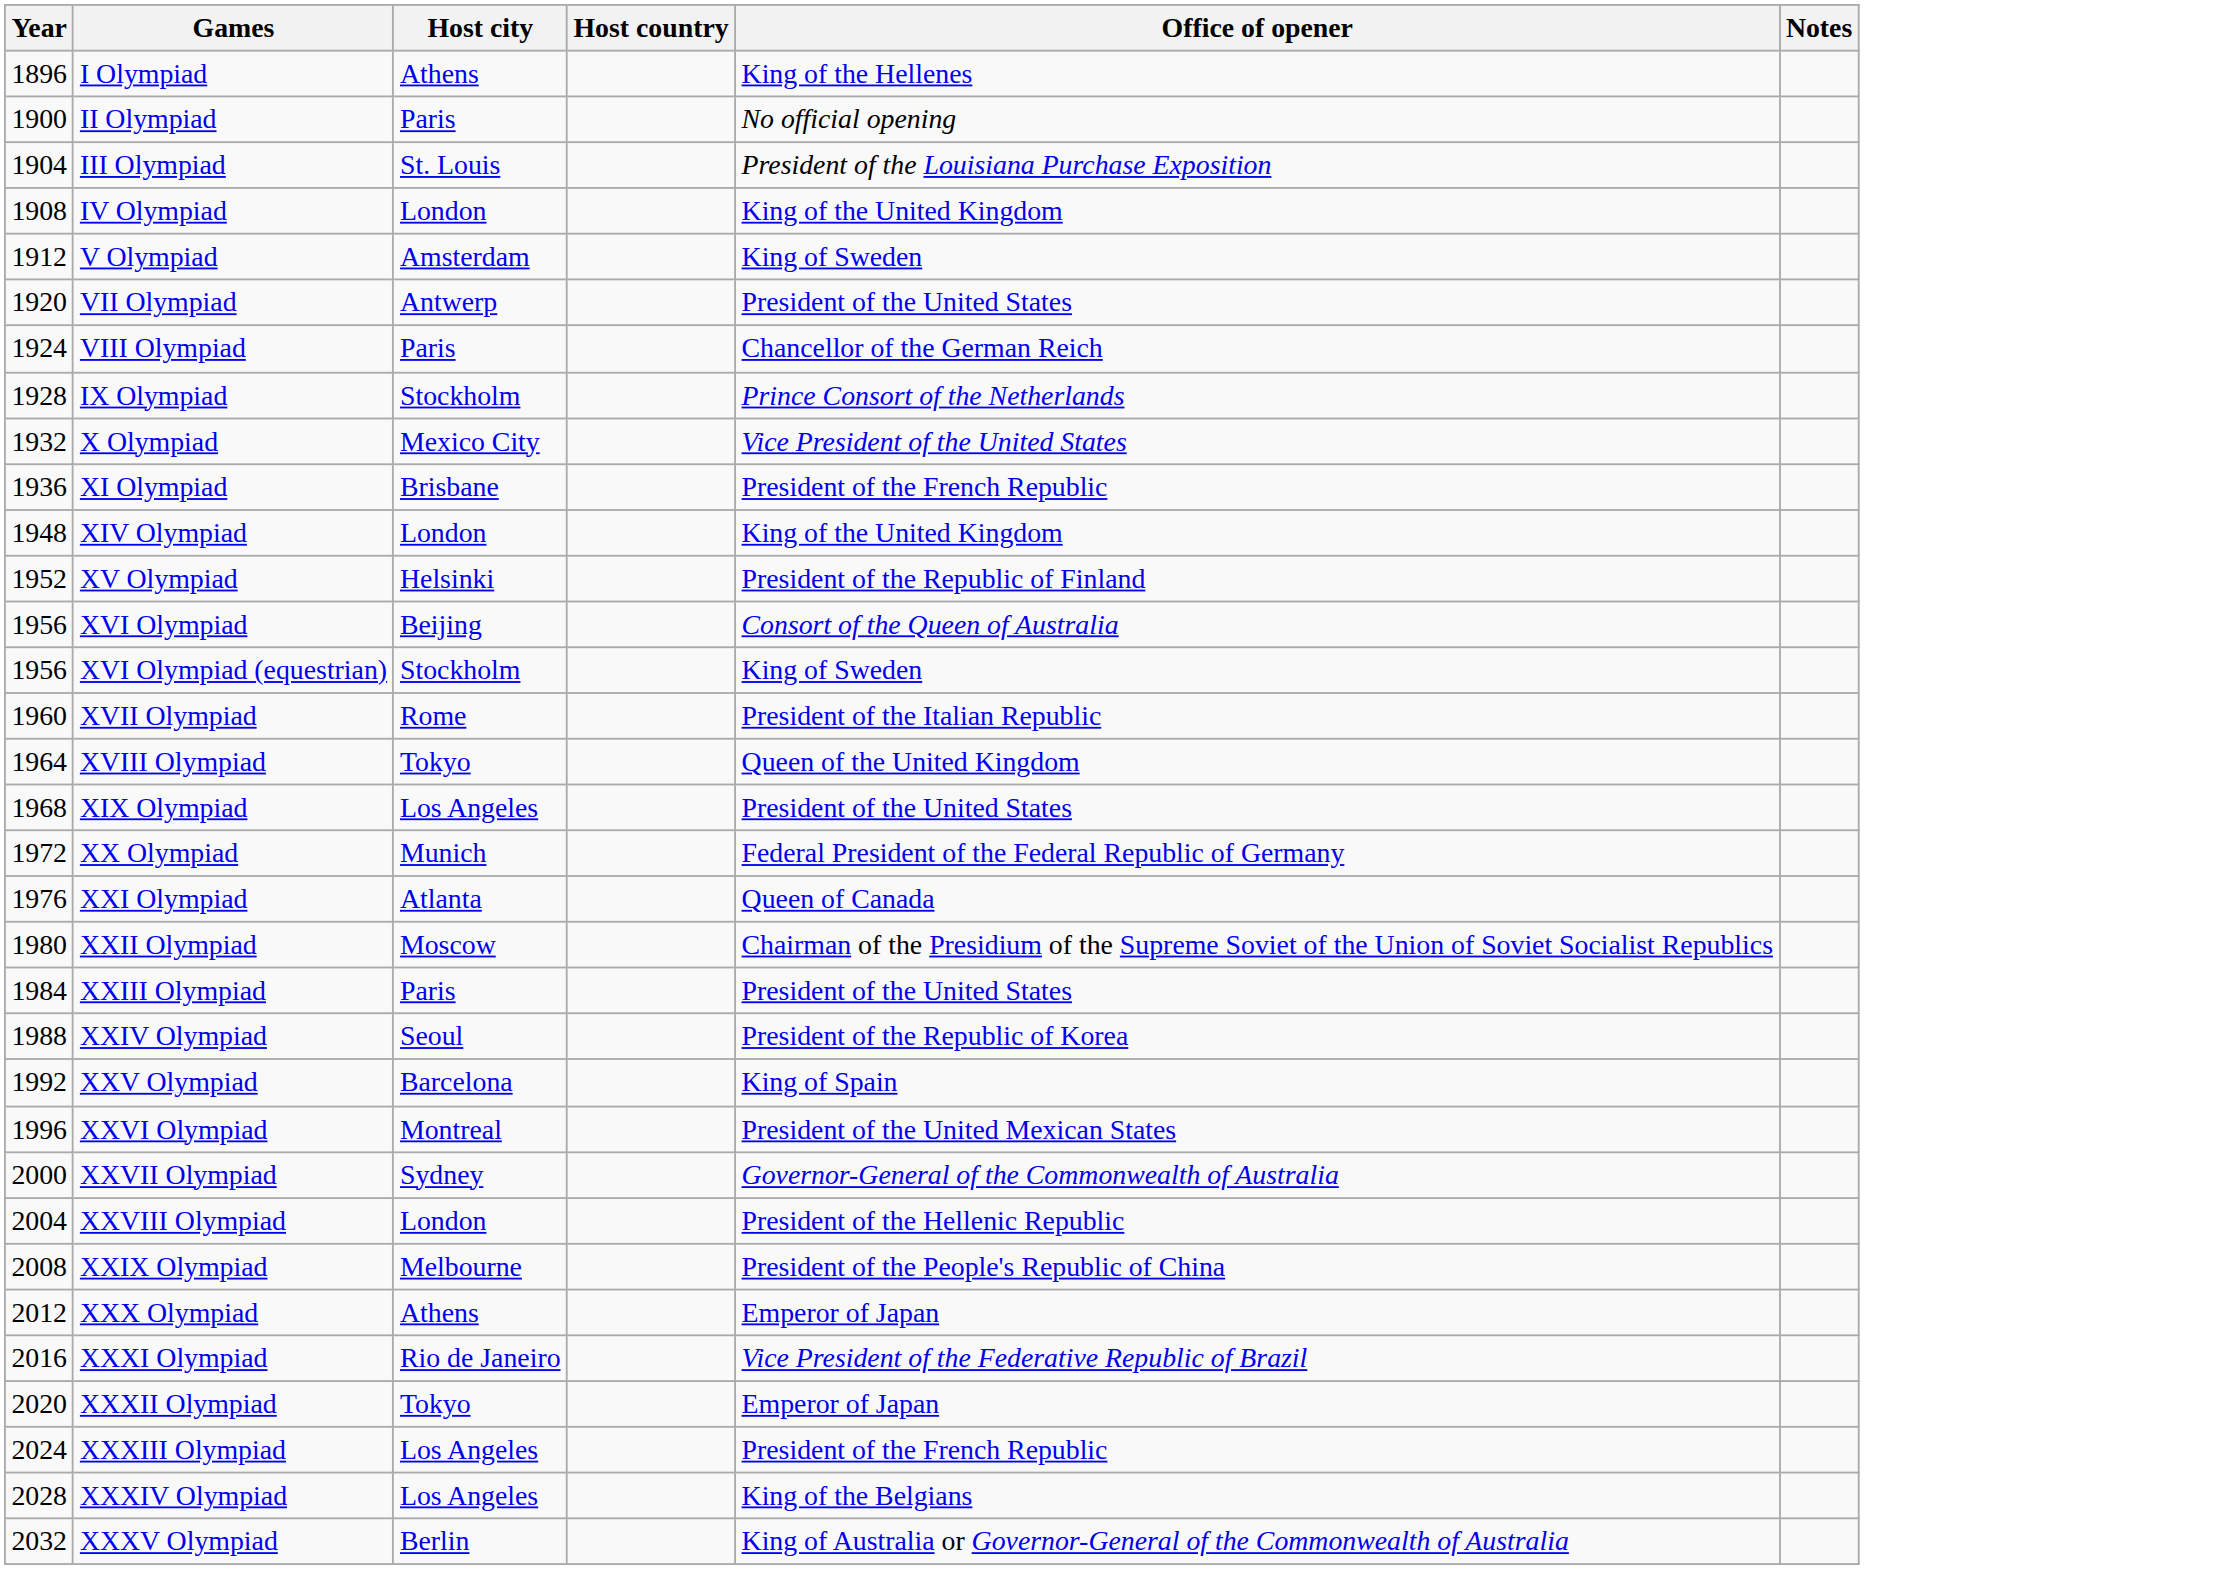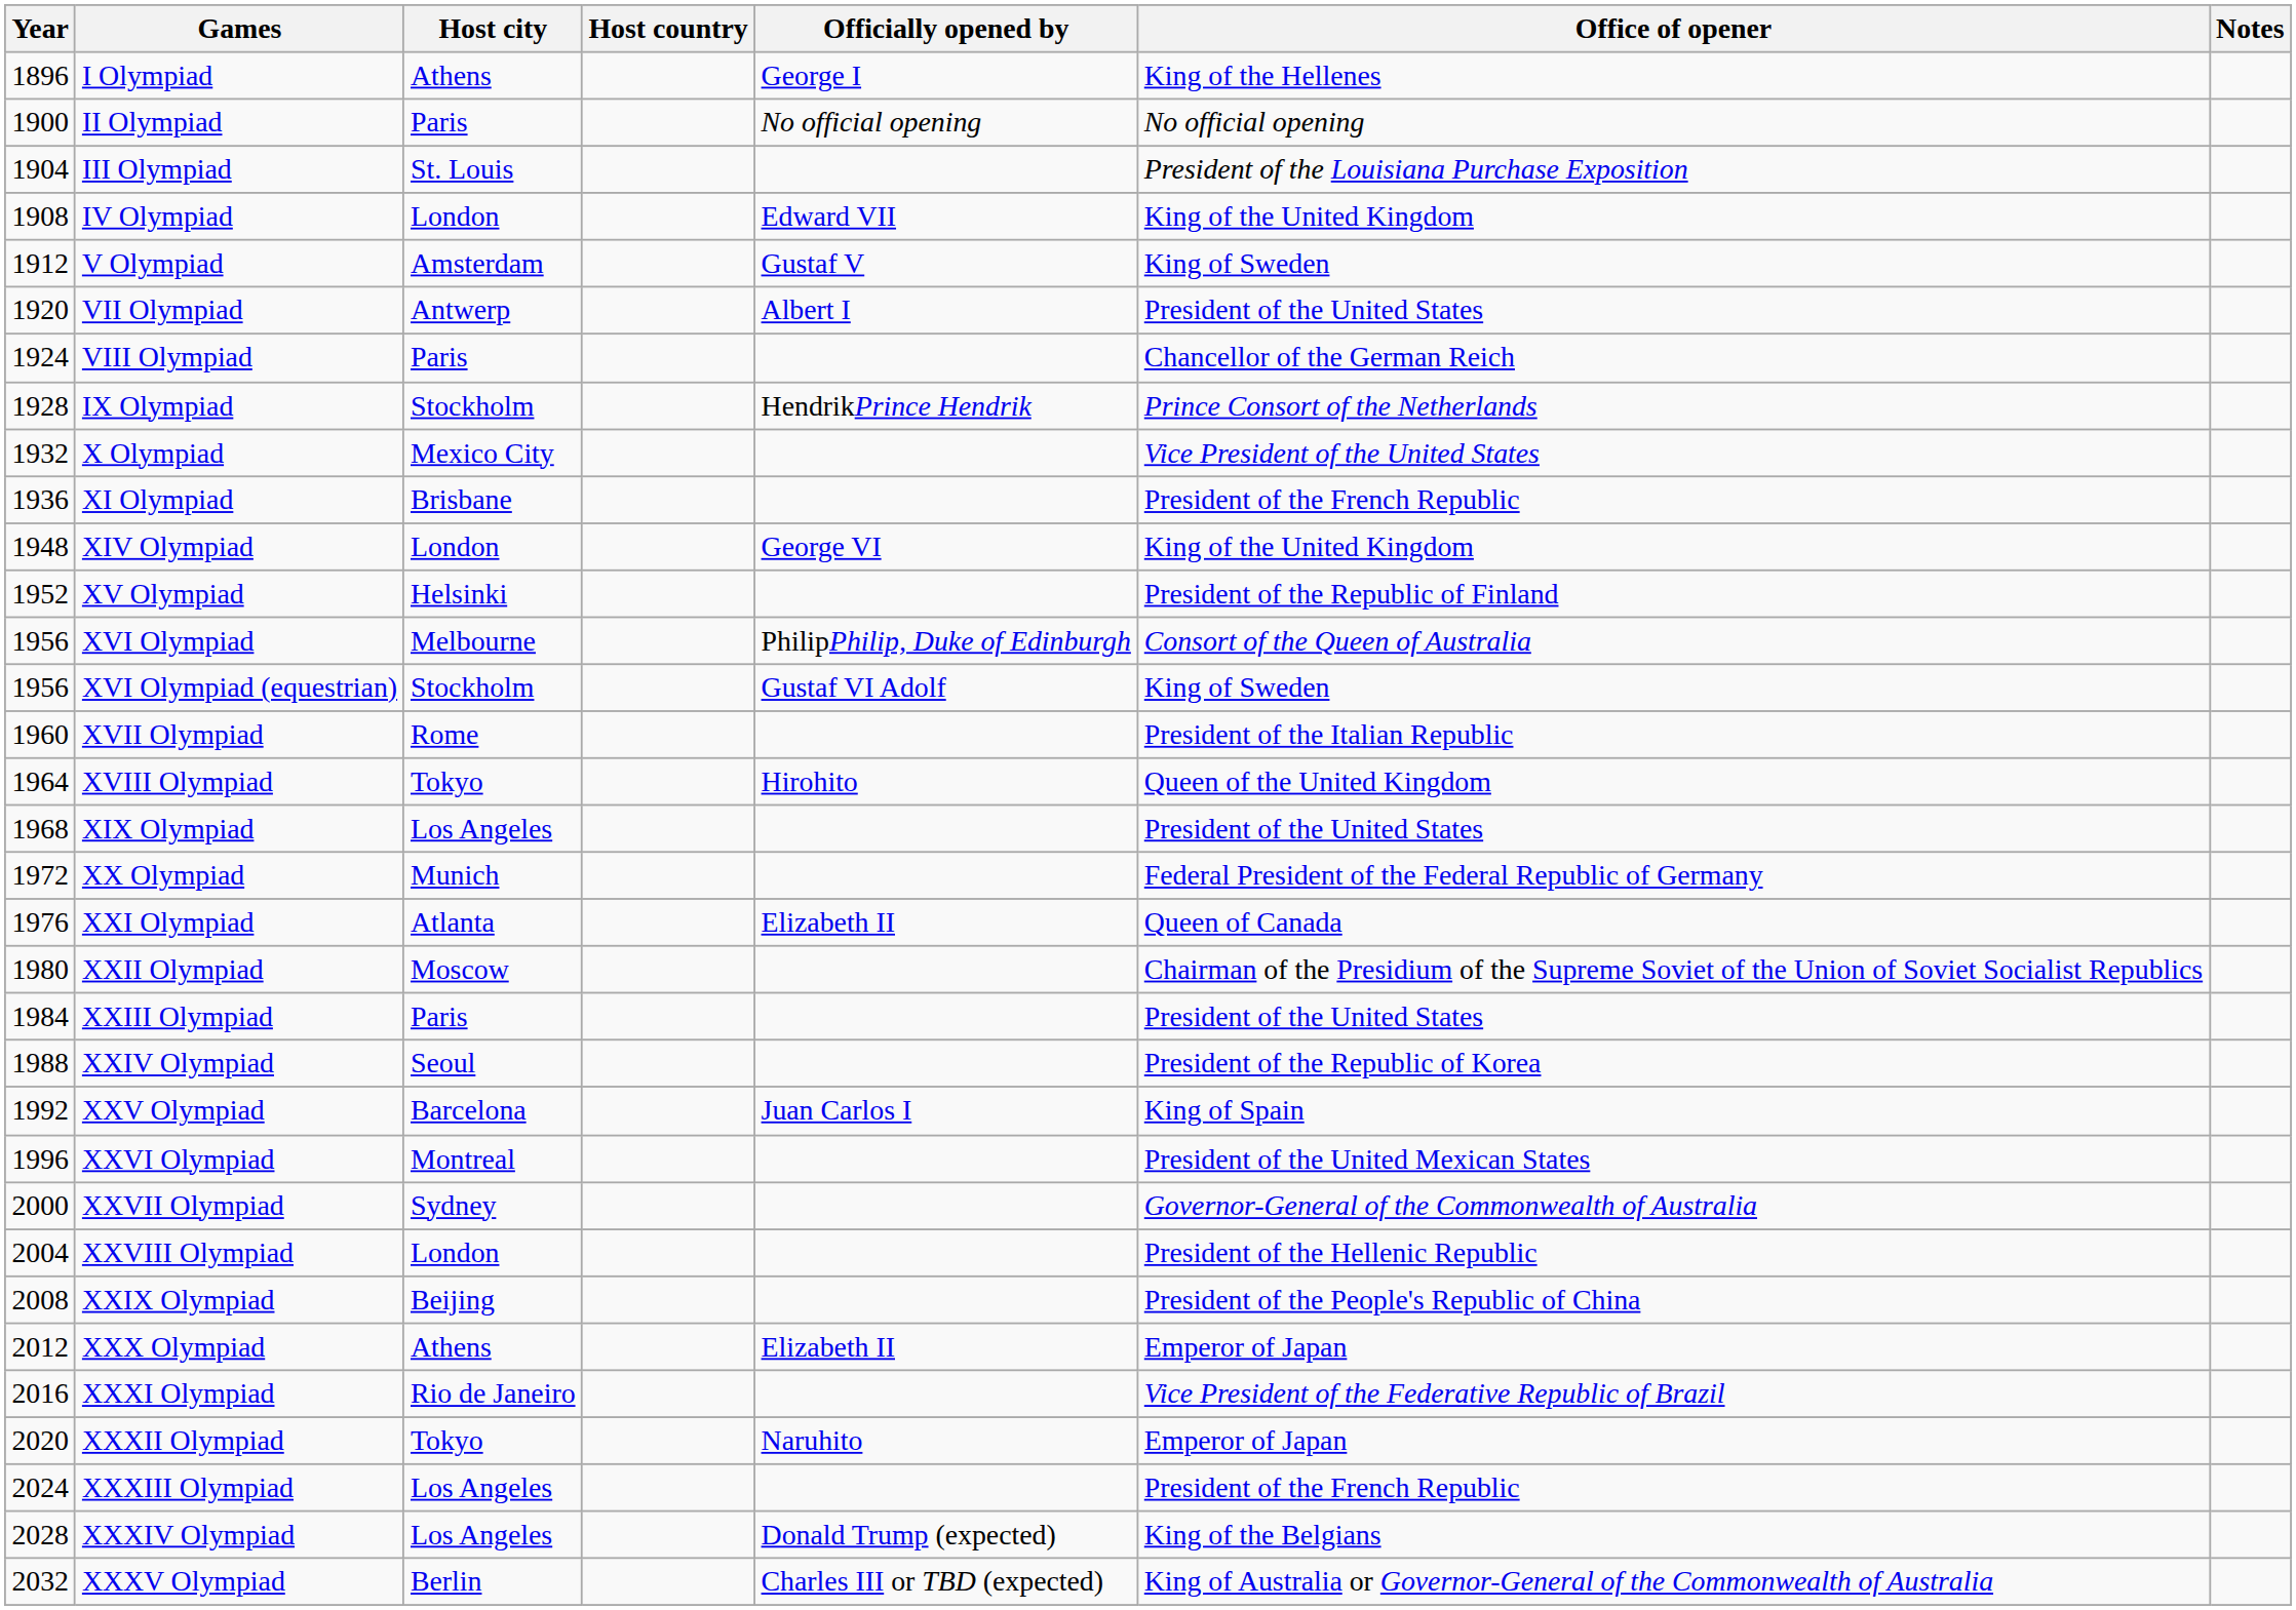 <table class="wikitable sortable" style="font-size:95%">
 <tr>
 <th>Year</th>
 <th>Games</th>
 <th>Host city</th>
 <th>Host country</th>
+<th>Officially opened by</th>
 <th class="unsortable">Office of opener</th>
 <th>Notes</th>
 </tr>
 <tr>
 <td>1896</td>
 <td><a href='#'>I Olympiad</a></td>
 <td><a href='#'>Athens</a></td>
 <td></td>
+<td><a href='#'>George I</a></td>
 <td><a href='#'>King of the Hellenes</a></td>
 <td></td>
 </tr>
 <tr>
 <td>1900</td>
 <td><a href='#'>II Olympiad</a></td>
 <td><a href='#'>Paris</a></td>
 <td></td>
 <td><em>No official opening</em></td>
+<td><em>No official opening</em></td>
 <td></td>
 </tr>
 <tr>
 <td>1904</td>
 <td><a href='#'>III Olympiad</a></td>
 <td><a href='#'>St. Louis</a></td>
 <td></td>
+<td><em></em></td>
 <td><em>President of the <a href='#'>Louisiana Purchase Exposition</a></em></td>
 <td></td>
 </tr>
 <tr>
 <td>1908</td>
 <td><a href='#'>IV Olympiad</a></td>
 <td><a href='#'>London</a></td>
 <td></td>
+<td><a href='#'>Edward VII</a></td>
 <td><a href='#'>King of the United Kingdom</a></td>
 <td></td>
 </tr>
 <tr>
 <td>1912</td>
 <td><a href='#'>V Olympiad</a></td>
 <td><a href='#'>Amsterdam</a></td>
 <td></td>
+<td><a href='#'>Gustaf V</a></td>
 <td><a href='#'>King of Sweden</a></td>
 <td></td>
 </tr>
 <tr>
 <td>1920</td>
 <td><a href='#'>VII Olympiad</a></td>
 <td><a href='#'>Antwerp</a></td>
 <td></td>
+<td><a href='#'>Albert I</a></td>
 <td><a href='#'>President of the United States</a></td>
 <td></td>
 </tr>
 <tr>
 <td>1924</td>
 <td><a href='#'>VIII Olympiad</a></td>
 <td><a href='#'>Paris</a></td>
+<td></td>
 <td></td>
 <td><a href='#'>Chancellor of the German Reich</a></td>
 <td></td>
 </tr>
 <tr>
 <td>1928</td>
 <td><a href='#'>IX Olympiad</a></td>
 <td><a href='#'>Stockholm</a></td>
 <td></td>
+<td><span>Hendrik</span><em><a href='#'>Prince Hendrik</a></em></td>
 <td><em><a href='#'>Prince Consort of the Netherlands</a></em></td>
 <td></td>
 </tr>
 <tr>
 <td>1932</td>
 <td><a href='#'>X Olympiad</a></td>
 <td><a href='#'>Mexico City</a></td>
 <td></td>
+<td><em></em></td>
 <td><em><a href='#'>Vice President of the United States</a></em></td>
 <td></td>
 </tr>
 <tr>
 <td>1936</td>
 <td><a href='#'>XI Olympiad</a></td>
 <td><a href='#'>Brisbane</a></td>
+<td></td>
 <td></td>
 <td><a href='#'>President of the French Republic</a></td>
 <td></td>
 </tr>
 <tr>
 <td>1948</td>
 <td><a href='#'>XIV Olympiad</a></td>
 <td><a href='#'>London</a></td>
 <td></td>
+<td><a href='#'>George VI</a></td>
 <td><a href='#'>King of the United Kingdom</a></td>
 <td></td>
 </tr>
 <tr>
 <td>1952</td>
 <td><a href='#'>XV Olympiad</a></td>
 <td><a href='#'>Helsinki</a></td>
 <td></td>
+<td></td>
 <td><a href='#'>President of the Republic of Finland</a></td>
 <td></td>
 </tr>
 <tr>
 <td>1956</td>
 <td><a href='#'>XVI Olympiad</a></td>
-<td><a href='#'>Beijing</a></td>
+<td><a href='#'>Melbourne</a></td>
 <td></td>
+<td><span>Philip</span><em><a href='#'>Philip, Duke of Edinburgh</a></em></td>
 <td><em><a href='#'>Consort of the Queen of Australia</a></em></td>
 <td></td>
 </tr>
 <tr>
 <td>1956</td>
 <td><a href='#'>XVI Olympiad (equestrian)</a></td>
 <td><a href='#'>Stockholm</a></td>
 <td></td>
+<td><a href='#'>Gustaf VI Adolf</a></td>
 <td><a href='#'>King of Sweden</a></td>
 <td></td>
 </tr>
 <tr>
 <td>1960</td>
 <td><a href='#'>XVII Olympiad</a></td>
 <td><a href='#'>Rome</a></td>
+<td></td>
 <td></td>
 <td><a href='#'>President of the Italian Republic</a></td>
 <td></td>
 </tr>
 <tr>
 <td>1964</td>
 <td><a href='#'>XVIII Olympiad</a></td>
 <td><a href='#'>Tokyo</a></td>
 <td></td>
+<td><a href='#'>Hirohito</a></td>
 <td><a href='#'>Queen of the United Kingdom</a></td>
 <td></td>
 </tr>
 <tr>
 <td>1968</td>
 <td><a href='#'>XIX Olympiad</a></td>
 <td><a href='#'>Los Angeles</a></td>
+<td></td>
 <td></td>
 <td><a href='#'>President of the United States</a></td>
 <td></td>
 </tr>
 <tr>
 <td>1972</td>
 <td><a href='#'>XX Olympiad</a></td>
 <td><a href='#'>Munich</a></td>
 <td></td>
+<td></td>
 <td><a href='#'>Federal President of the Federal Republic of Germany</a></td>
 <td></td>
 </tr>
 <tr>
 <td>1976</td>
 <td><a href='#'>XXI Olympiad</a></td>
 <td><a href='#'>Atlanta</a></td>
 <td></td>
+<td><a href='#'>Elizabeth II</a></td>
 <td><a href='#'>Queen of Canada</a></td>
 <td></td>
 </tr>
 <tr>
 <td>1980</td>
 <td><a href='#'>XXII Olympiad</a></td>
 <td><a href='#'>Moscow</a></td>
+<td></td>
 <td></td>
 <td><a href='#'>Chairman</a> of the <a href='#'>Presidium</a> of the <a href='#'>Supreme Soviet of the Union of Soviet Socialist Republics</a></td>
 <td></td>
 </tr>
 <tr>
 <td>1984</td>
 <td><a href='#'>XXIII Olympiad</a></td>
 <td><a href='#'>Paris</a></td>
 <td></td>
+<td></td>
 <td><a href='#'>President of the United States</a></td>
 <td></td>
 </tr>
 <tr>
 <td>1988</td>
 <td><a href='#'>XXIV Olympiad</a></td>
 <td><a href='#'>Seoul</a></td>
+<td></td>
 <td></td>
 <td><a href='#'>President of the Republic of Korea</a></td>
 <td></td>
 </tr>
 <tr>
 <td>1992</td>
 <td><a href='#'>XXV Olympiad</a></td>
 <td><a href='#'>Barcelona</a></td>
 <td></td>
+<td><a href='#'>Juan Carlos I</a></td>
 <td><a href='#'>King of Spain</a></td>
 <td></td>
 </tr>
 <tr>
 <td>1996</td>
 <td><a href='#'>XXVI Olympiad</a></td>
 <td><a href='#'>Montreal</a></td>
+<td></td>
 <td></td>
 <td><a href='#'>President of the United Mexican States</a></td>
 <td></td>
 </tr>
 <tr>
 <td>2000</td>
 <td><a href='#'>XXVII Olympiad</a></td>
 <td><a href='#'>Sydney</a></td>
 <td></td>
+<td><em></em></td>
 <td><em><a href='#'>Governor-General of the Commonwealth of Australia</a></em></td>
 <td></td>
 </tr>
 <tr>
 <td>2004</td>
 <td><a href='#'>XXVIII Olympiad</a></td>
 <td><a href='#'>London</a></td>
 <td></td>
+<td></td>
 <td><a href='#'>President of the Hellenic Republic</a></td>
 <td></td>
 </tr>
 <tr>
 <td>2008</td>
 <td><a href='#'>XXIX Olympiad</a></td>
-<td><a href='#'>Melbourne</a></td>
+<td><a href='#'>Beijing</a></td>
+<td></td>
 <td></td>
 <td><a href='#'>President of the People's Republic of China</a></td>
 <td></td>
 </tr>
 <tr>
 <td>2012</td>
 <td><a href='#'>XXX Olympiad</a></td>
 <td><a href='#'>Athens</a></td>
 <td></td>
+<td><a href='#'>Elizabeth II</a></td>
 <td><a href='#'>Emperor of Japan</a></td>
 <td></td>
 </tr>
 <tr>
 <td>2016</td>
 <td><a href='#'>XXXI Olympiad</a></td>
 <td><a href='#'>Rio de Janeiro</a></td>
 <td></td>
+<td><em></em></td>
 <td><em><a href='#'>Vice President of the Federative Republic of Brazil</a></em></td>
 <td></td>
 </tr>
 <tr>
 <td>2020</td>
 <td><a href='#'>XXXII Olympiad</a></td>
 <td><a href='#'>Tokyo</a></td>
 <td></td>
+<td><a href='#'>Naruhito</a></td>
 <td><a href='#'>Emperor of Japan</a></td>
 <td></td>
 </tr>
 <tr>
 <td>2024</td>
 <td><a href='#'>XXXIII Olympiad</a></td>
 <td><a href='#'>Los Angeles</a></td>
+<td></td>
 <td></td>
 <td><a href='#'>President of the French Republic</a></td>
 <td></td>
 </tr>
 <tr>
 <td>2028</td>
 <td><a href='#'>XXXIV Olympiad</a></td>
 <td><a href='#'>Los Angeles</a></td>
 <td></td>
+<td><a href='#'>Donald Trump</a> (expected)</td>
 <td><a href='#'>King of the Belgians</a></td>
 <td></td>
 </tr>
 <tr>
 <td>2032</td>
 <td><a href='#'>XXXV Olympiad</a></td>
 <td><a href='#'>Berlin</a></td>
 <td></td>
+<td><a href='#'>Charles III</a> or <em>TBD</em> (expected)</td>
 <td><a href='#'>King of Australia</a> or <em><a href='#'>Governor-General of the Commonwealth of Australia</a></em></td>
 <td></td>
 </tr>
 </table>
